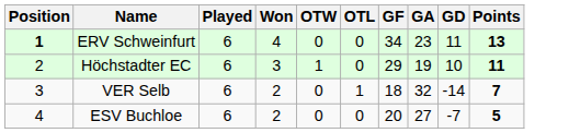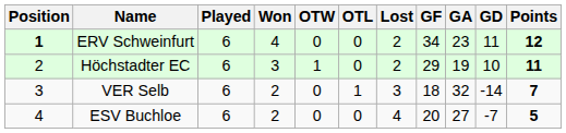 <table class="wikitable">
 <tr align="center">
 <th>Position</th>
 <th>Name</th>
 <th>Played</th>
 <th>Won</th>
 <th>OTW</th>
 <th>OTL</th>
+<th>Lost</th>
 <th>GF</th>
 <th>GA</th>
 <th>GD</th>
 <th>Points</th>
 </tr>
 <tr align="center" bgcolor="#dfffdf">
 <td><strong>1</strong></td>
 <td>ERV Schweinfurt</td>
 <td>6</td>
 <td>4</td>
 <td>0</td>
 <td>0</td>
+<td>2</td>
 <td>34</td>
 <td>23</td>
 <td>11</td>
-<td><strong>13</strong></td>
+<td><strong>12</strong></td>
 </tr>
 <tr align="center" bgcolor="#dfffdf">
 <td>2</td>
 <td>Höchstadter EC</td>
 <td>6</td>
 <td>3</td>
 <td>1</td>
 <td>0</td>
+<td>2</td>
 <td>29</td>
 <td>19</td>
 <td>10</td>
 <td><strong>11</strong></td>
 </tr>
 <tr align="center">
 <td>3</td>
 <td>VER Selb</td>
 <td>6</td>
 <td>2</td>
 <td>0</td>
 <td>1</td>
+<td>3</td>
 <td>18</td>
 <td>32</td>
 <td>-14</td>
 <td><strong>7</strong></td>
 </tr>
 <tr align="center">
 <td>4</td>
 <td>ESV Buchloe</td>
 <td>6</td>
 <td>2</td>
 <td>0</td>
 <td>0</td>
+<td>4</td>
 <td>20</td>
 <td>27</td>
 <td>-7</td>
 <td><strong>5</strong></td>
 </tr>
 </table>
